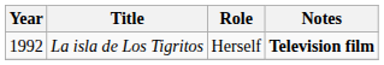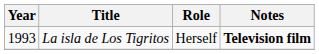 <table class="wikitable sortable">
 <tr>
 <th>Year</th>
 <th>Title</th>
 <th>Role</th>
 <th>Notes</th>
 </tr>
 <tr>
-<td>1992</td>
+<td>1993</td>
 <td><em>La isla de Los Tigritos</em></td>
 <td>Herself</td>
 <td><strong>Television film</strong></td>
 </tr>
 <tr>
 </tr>
 </table>
